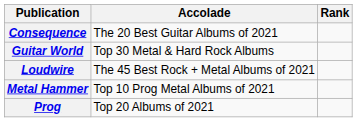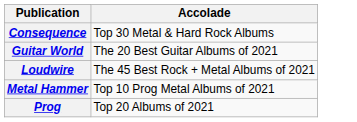 <table class="wikitable sortable plainrowheaders">
 <tr>
 <th>Publication</th>
 <th>Accolade</th>
-<th>Rank</th>
 </tr>
 <tr>
 <th scope="row"><em><a href='#'>Consequence</a></em></th>
-<td>The 20 Best Guitar Albums of 2021</td>
-<td></td>
+<td>Top 30 Metal & Hard Rock Albums</td>
 </tr>
 <tr>
 <th scope="row"><em><a href='#'>Guitar World</a></em></th>
-<td>Top 30 Metal & Hard Rock Albums</td>
-<td></td>
+<td>The 20 Best Guitar Albums of 2021</td>
 </tr>
 <tr>
 <th scope="row"><em><a href='#'>Loudwire</a></em></th>
 <td>The 45 Best Rock + Metal Albums of 2021</td>
-<td></td>
 </tr>
 <tr>
 <th scope="row"><em><a href='#'>Metal Hammer</a></em></th>
 <td>Top 10 Prog Metal Albums of 2021</td>
-<td></td>
 </tr>
 <tr>
 <th scope="row"><em><a href='#'>Prog</a></em></th>
 <td>Top 20 Albums of 2021</td>
-<td></td>
 </tr>
 </table>
